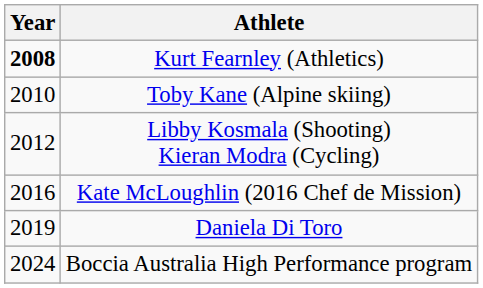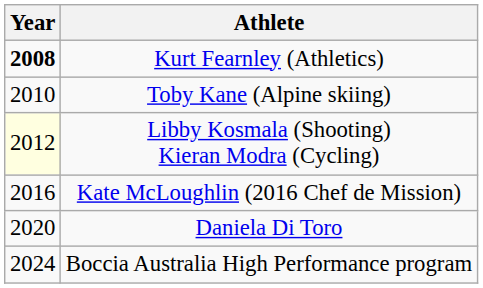 <table class="wikitable" style="text-align:center">
 <tr>
 <th>Year</th>
 <th>Athlete</th>
 </tr>
 <tr align="center">
 <td><strong>2008</strong></td>
 <td><a href='#'>Kurt Fearnley</a> (Athletics) </td>
 </tr>
 <tr align="center">
 <td>2010</td>
 <td><a href='#'>Toby Kane</a> (Alpine skiing)</td>
 </tr>
 <tr align="center">
-<td>2012</td>
+<td style="background: lightyellow;">2012</td>
 <td><a href='#'>Libby Kosmala</a> (Shooting)<br> <a href='#'>Kieran Modra</a> (Cycling)</td>
 </tr>
 <tr align="center">
 <td>2016</td>
 <td><a href='#'>Kate McLoughlin</a> (2016 Chef de Mission) </td>
 </tr>
 <tr align="center">
-<td>2019</td>
+<td>2020</td>
 <td><a href='#'>Daniela Di Toro</a></td>
 </tr>
 <tr>
 <td>2024</td>
 <td>Boccia Australia High Performance program</td>
 </tr>
 </table>
